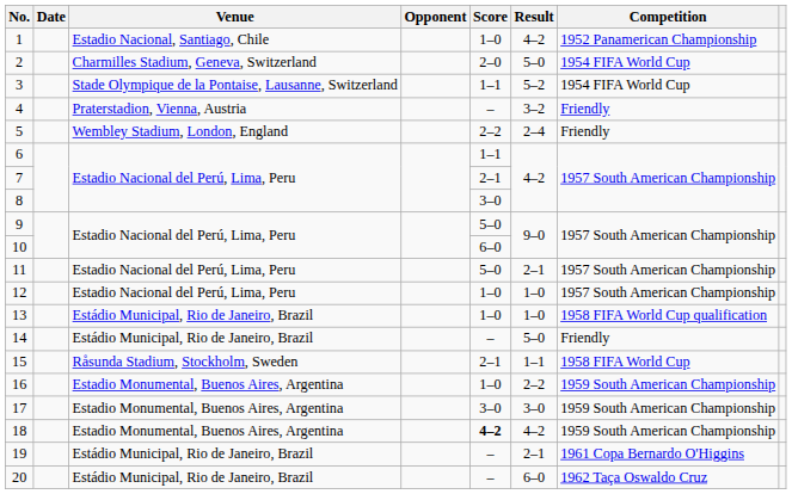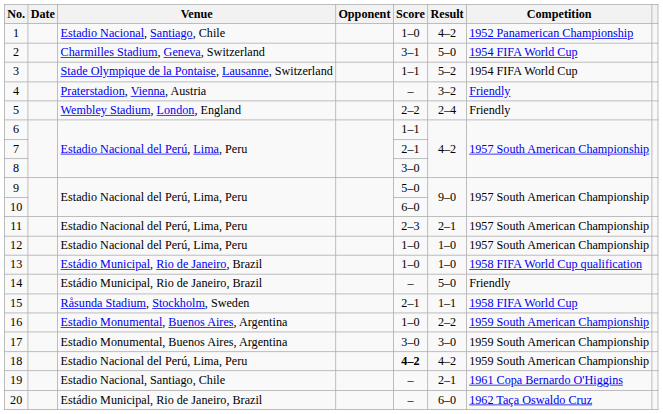 <table class="wikitable sortable">
 <tr>
 <th scope="col">No.</th>
 <th scope="col">Date</th>
 <th scope="col">Venue</th>
 <th scope="col">Opponent</th>
 <th scope="col">Score</th>
 <th scope="col">Result</th>
 <th scope="col">Competition</th>
 <th scope="col" class="unsortable"></th>
 </tr>
 <tr>
 <td style="text-align:center">1</td>
 <td></td>
 <td><a href='#'>Estadio Nacional</a>, <a href='#'>Santiago</a>, Chile</td>
 <td></td>
 <td style="text-align:center">1–0</td>
 <td style="text-align:center">4–2</td>
 <td><a href='#'>1952 Panamerican Championship</a></td>
 <td></td>
 </tr>
 <tr>
 <td style="text-align:center">2</td>
 <td></td>
 <td><a href='#'>Charmilles Stadium</a>, <a href='#'>Geneva</a>, Switzerland</td>
 <td></td>
-<td style="text-align:center">2–0</td>
+<td style="text-align:center">3–1</td>
 <td style="text-align:center">5–0</td>
 <td><a href='#'>1954 FIFA World Cup</a></td>
 <td></td>
 </tr>
 <tr>
 <td style="text-align:center">3</td>
 <td></td>
 <td><a href='#'>Stade Olympique de la Pontaise</a>, <a href='#'>Lausanne</a>, Switzerland</td>
 <td></td>
 <td style="text-align:center">1–1</td>
 <td style="text-align:center">5–2</td>
 <td>1954 FIFA World Cup</td>
 <td></td>
 </tr>
 <tr>
 <td style="text-align:center">4</td>
 <td></td>
 <td><a href='#'>Praterstadion</a>, <a href='#'>Vienna</a>, Austria</td>
 <td></td>
 <td style="text-align:center">–</td>
 <td style="text-align:center">3–2</td>
 <td><a href='#'>Friendly</a></td>
 <td></td>
 </tr>
 <tr>
 <td style="text-align:center">5</td>
 <td></td>
 <td><a href='#'>Wembley Stadium</a>, <a href='#'>London</a>, England</td>
 <td></td>
 <td style="text-align:center">2–2</td>
 <td style="text-align:center">2–4</td>
 <td>Friendly</td>
 <td></td>
 </tr>
 <tr>
 <td style="text-align:center">6</td>
 <td rowspan="3"></td>
 <td rowspan="3"><a href='#'>Estadio Nacional del Perú</a>, <a href='#'>Lima</a>, Peru</td>
 <td rowspan="3"></td>
 <td style="text-align:center">1–1</td>
 <td rowspan="3" style="text-align:center">4–2</td>
 <td rowspan="3"><a href='#'>1957 South American Championship</a></td>
 <td rowspan="3"></td>
 </tr>
 <tr>
 <td style="text-align:center">7</td>
 <td style="text-align:center">2–1</td>
 </tr>
 <tr>
 <td style="text-align:center">8</td>
 <td style="text-align:center">3–0</td>
 </tr>
 <tr>
 <td style="text-align:center">9</td>
 <td rowspan="2"></td>
 <td rowspan="2">Estadio Nacional del Perú, Lima, Peru</td>
 <td rowspan="2"></td>
 <td style="text-align:center">5–0</td>
 <td rowspan="2" style="text-align:center">9–0</td>
 <td rowspan="2">1957 South American Championship</td>
 <td rowspan="2"></td>
 </tr>
 <tr>
 <td style="text-align:center">10</td>
 <td style="text-align:center">6–0</td>
 </tr>
 <tr>
 <td style="text-align:center">11</td>
 <td></td>
 <td>Estadio Nacional del Perú, Lima, Peru</td>
 <td></td>
-<td style="text-align:center">5–0</td>
+<td style="text-align:center">2–3</td>
 <td style="text-align:center">2–1</td>
 <td>1957 South American Championship</td>
 <td></td>
 </tr>
 <tr>
 <td style="text-align:center">12</td>
 <td></td>
 <td>Estadio Nacional del Perú, Lima, Peru</td>
 <td></td>
 <td style="text-align:center">1–0</td>
 <td style="text-align:center">1–0</td>
 <td>1957 South American Championship</td>
 <td></td>
 </tr>
 <tr>
 <td style="text-align:center">13</td>
 <td></td>
 <td><a href='#'>Estádio Municipal</a>, <a href='#'>Rio de Janeiro</a>, Brazil</td>
 <td></td>
 <td style="text-align:center">1–0</td>
 <td style="text-align:center">1–0</td>
 <td><a href='#'>1958 FIFA World Cup qualification</a></td>
 <td></td>
 </tr>
 <tr>
 <td style="text-align:center">14</td>
 <td></td>
 <td>Estádio Municipal, Rio de Janeiro, Brazil</td>
 <td></td>
 <td style="text-align:center">–</td>
 <td style="text-align:center">5–0</td>
 <td>Friendly</td>
 <td></td>
 </tr>
 <tr>
 <td style="text-align:center">15</td>
 <td></td>
 <td><a href='#'>Råsunda Stadium</a>, <a href='#'>Stockholm</a>, Sweden</td>
 <td></td>
 <td style="text-align:center">2–1</td>
 <td style="text-align:center">1–1</td>
 <td><a href='#'>1958 FIFA World Cup</a></td>
 <td></td>
 </tr>
 <tr>
 <td style="text-align:center">16</td>
 <td></td>
 <td><a href='#'>Estadio Monumental</a>, <a href='#'>Buenos Aires</a>, Argentina</td>
 <td></td>
 <td style="text-align:center">1–0</td>
 <td style="text-align:center">2–2</td>
 <td><a href='#'>1959 South American Championship</a></td>
 <td></td>
 </tr>
 <tr>
 <td style="text-align:center">17</td>
 <td></td>
 <td>Estadio Monumental, Buenos Aires, Argentina</td>
 <td></td>
 <td style="text-align:center">3–0</td>
 <td style="text-align:center">3–0</td>
 <td>1959 South American Championship</td>
 <td></td>
 </tr>
 <tr>
 <td style="text-align:center">18</td>
 <td></td>
-<td>Estadio Monumental, Buenos Aires, Argentina</td>
+<td>Estadio Nacional del Perú, Lima, Peru</td>
 <td></td>
 <td style="text-align:center"><strong>4–2</strong></td>
 <td style="text-align:center">4–2</td>
 <td>1959 South American Championship</td>
 <td></td>
 </tr>
 <tr>
 <td style="text-align:center">19</td>
 <td></td>
-<td>Estádio Municipal, Rio de Janeiro, Brazil</td>
+<td>Estadio Nacional, Santiago, Chile</td>
 <td></td>
 <td style="text-align:center">–</td>
 <td style="text-align:center">2–1</td>
 <td><a href='#'>1961 Copa Bernardo O'Higgins</a></td>
 <td></td>
 </tr>
 <tr>
 <td style="text-align:center">20</td>
 <td></td>
 <td>Estádio Municipal, Rio de Janeiro, Brazil</td>
 <td></td>
 <td style="text-align:center">–</td>
 <td style="text-align:center">6–0</td>
 <td><a href='#'>1962 Taça Oswaldo Cruz</a></td>
 <td></td>
 </tr>
 </table>
